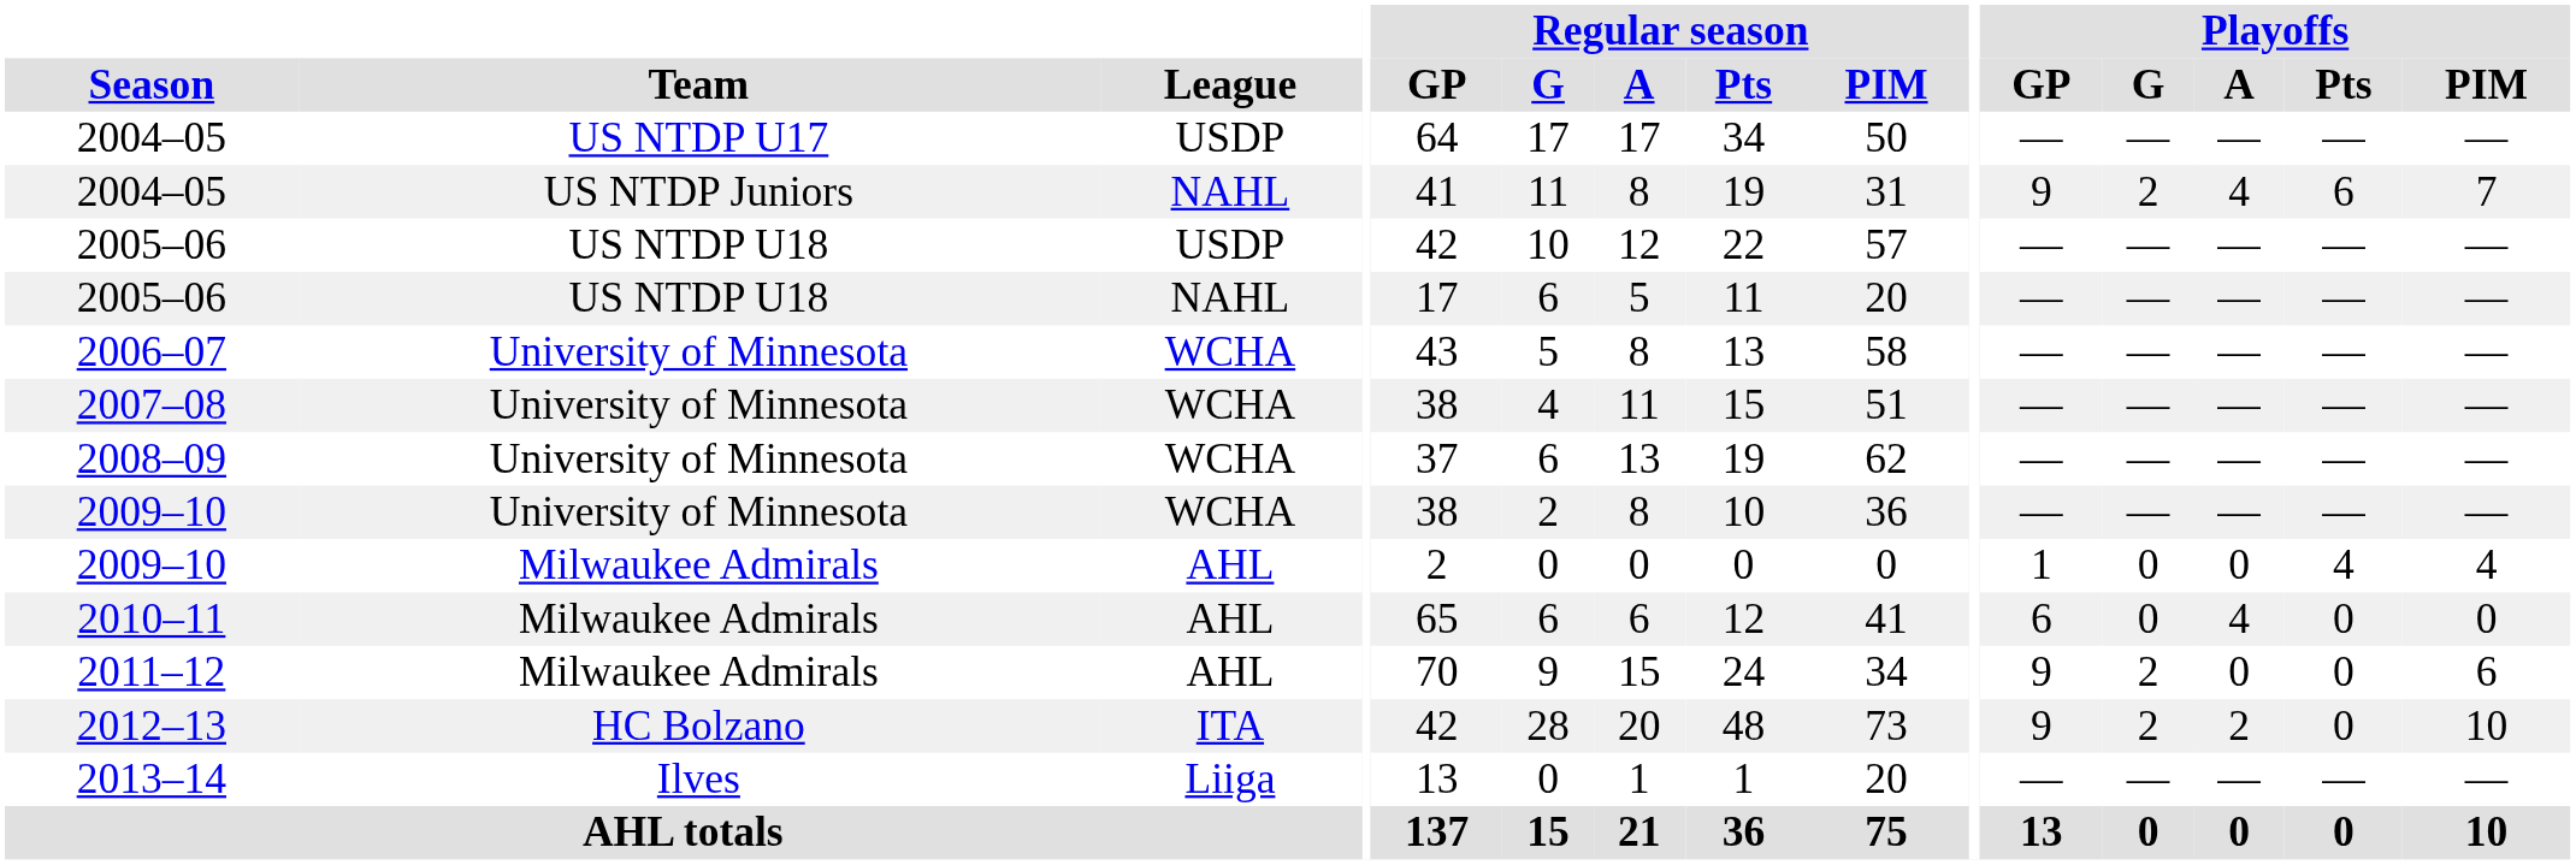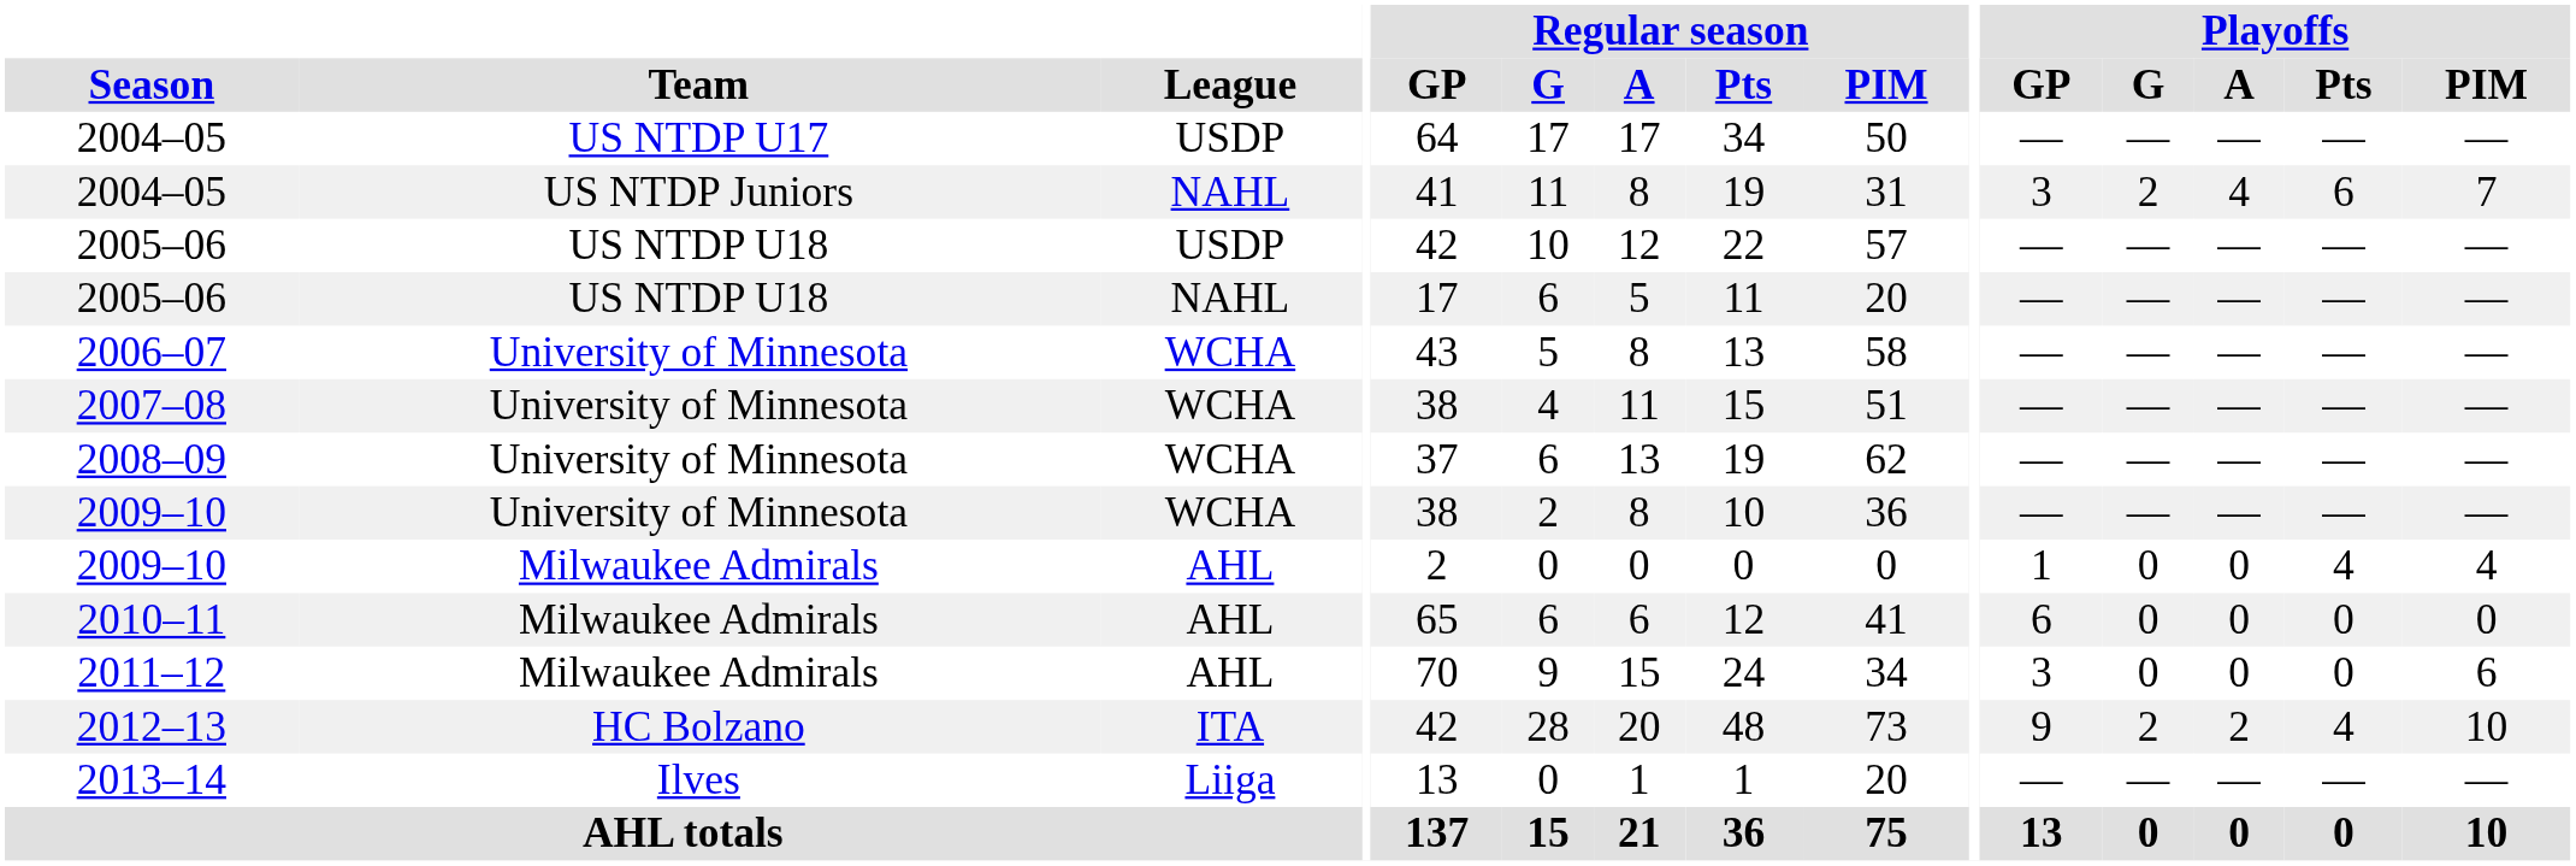 <table border="0" cellpadding="1" cellspacing="0" style="text-align:center; width:60em">
 <tr bgcolor="#e0e0e0">
 <th colspan="3" bgcolor="#ffffff"></th>
 <th rowspan="99" bgcolor="#ffffff"></th>
 <th colspan="5"><a href='#'>Regular season</a></th>
 <th rowspan="99" bgcolor="#ffffff"></th>
 <th colspan="5"><a href='#'>Playoffs</a></th>
 </tr>
 <tr bgcolor="#e0e0e0">
 <th><a href='#'>Season</a></th>
 <th>Team</th>
 <th>League</th>
 <th>GP</th>
 <th><a href='#'>G</a></th>
 <th><a href='#'>A</a></th>
 <th><a href='#'>Pts</a></th>
 <th><a href='#'>PIM</a></th>
 <th>GP</th>
 <th>G</th>
 <th>A</th>
 <th>Pts</th>
 <th>PIM</th>
 </tr>
 <tr>
 <td>2004–05</td>
 <td><a href='#'>US NTDP U17</a></td>
 <td>USDP</td>
 <td>64</td>
 <td>17</td>
 <td>17</td>
 <td>34</td>
 <td>50</td>
 <td>—</td>
 <td>—</td>
 <td>—</td>
 <td>—</td>
 <td>—</td>
 </tr>
 <tr bgcolor="#f0f0f0">
 <td>2004–05</td>
 <td>US NTDP Juniors</td>
 <td><a href='#'>NAHL</a></td>
 <td>41</td>
 <td>11</td>
 <td>8</td>
 <td>19</td>
 <td>31</td>
-<td>9</td>
+<td>3</td>
 <td>2</td>
 <td>4</td>
 <td>6</td>
 <td>7</td>
 </tr>
 <tr>
 <td>2005–06</td>
 <td>US NTDP U18</td>
 <td>USDP</td>
 <td>42</td>
 <td>10</td>
 <td>12</td>
 <td>22</td>
 <td>57</td>
 <td>—</td>
 <td>—</td>
 <td>—</td>
 <td>—</td>
 <td>—</td>
 </tr>
 <tr bgcolor="#f0f0f0">
 <td>2005–06</td>
 <td>US NTDP U18</td>
 <td>NAHL</td>
 <td>17</td>
 <td>6</td>
 <td>5</td>
 <td>11</td>
 <td>20</td>
 <td>—</td>
 <td>—</td>
 <td>—</td>
 <td>—</td>
 <td>—</td>
 </tr>
 <tr>
 <td><a href='#'>2006–07</a></td>
 <td><a href='#'>University of Minnesota</a></td>
 <td><a href='#'>WCHA</a></td>
 <td>43</td>
 <td>5</td>
 <td>8</td>
 <td>13</td>
 <td>58</td>
 <td>—</td>
 <td>—</td>
 <td>—</td>
 <td>—</td>
 <td>—</td>
 </tr>
 <tr bgcolor="#f0f0f0">
 <td><a href='#'>2007–08</a></td>
 <td>University of Minnesota</td>
 <td>WCHA</td>
 <td>38</td>
 <td>4</td>
 <td>11</td>
 <td>15</td>
 <td>51</td>
 <td>—</td>
 <td>—</td>
 <td>—</td>
 <td>—</td>
 <td>—</td>
 </tr>
 <tr>
 <td><a href='#'>2008–09</a></td>
 <td>University of Minnesota</td>
 <td>WCHA</td>
 <td>37</td>
 <td>6</td>
 <td>13</td>
 <td>19</td>
 <td>62</td>
 <td>—</td>
 <td>—</td>
 <td>—</td>
 <td>—</td>
 <td>—</td>
 </tr>
 <tr bgcolor="#f0f0f0">
 <td><a href='#'>2009–10</a></td>
 <td>University of Minnesota</td>
 <td>WCHA</td>
 <td>38</td>
 <td>2</td>
 <td>8</td>
 <td>10</td>
 <td>36</td>
 <td>—</td>
 <td>—</td>
 <td>—</td>
 <td>—</td>
 <td>—</td>
 </tr>
 <tr>
 <td><a href='#'>2009–10</a></td>
 <td><a href='#'>Milwaukee Admirals</a></td>
 <td><a href='#'>AHL</a></td>
 <td>2</td>
 <td>0</td>
 <td>0</td>
 <td>0</td>
 <td>0</td>
 <td>1</td>
 <td>0</td>
 <td>0</td>
 <td>4</td>
 <td>4</td>
 </tr>
 <tr bgcolor="#f0f0f0">
 <td><a href='#'>2010–11</a></td>
 <td>Milwaukee Admirals</td>
 <td>AHL</td>
 <td>65</td>
 <td>6</td>
 <td>6</td>
 <td>12</td>
 <td>41</td>
 <td>6</td>
 <td>0</td>
-<td>4</td>
+<td>0</td>
 <td>0</td>
 <td>0</td>
 </tr>
 <tr>
 <td><a href='#'>2011–12</a></td>
 <td>Milwaukee Admirals</td>
 <td>AHL</td>
 <td>70</td>
 <td>9</td>
 <td>15</td>
 <td>24</td>
 <td>34</td>
-<td>9</td>
-<td>2</td>
+<td>3</td>
+<td>0</td>
 <td>0</td>
 <td>0</td>
 <td>6</td>
 </tr>
 <tr bgcolor="#f0f0f0">
 <td><a href='#'>2012–13</a></td>
 <td><a href='#'>HC Bolzano</a></td>
 <td><a href='#'>ITA</a></td>
 <td>42</td>
 <td>28</td>
 <td>20</td>
 <td>48</td>
 <td>73</td>
 <td>9</td>
 <td>2</td>
 <td>2</td>
-<td>0</td>
+<td>4</td>
 <td>10</td>
 </tr>
 <tr>
 <td><a href='#'>2013–14</a></td>
 <td><a href='#'>Ilves</a></td>
 <td><a href='#'>Liiga</a></td>
 <td>13</td>
 <td>0</td>
 <td>1</td>
 <td>1</td>
 <td>20</td>
 <td>—</td>
 <td>—</td>
 <td>—</td>
 <td>—</td>
 <td>—</td>
 </tr>
 <tr bgcolor="#e0e0e0">
 <th colspan="3">AHL totals</th>
 <th>137</th>
 <th>15</th>
 <th>21</th>
 <th>36</th>
 <th>75</th>
 <th>13</th>
 <th>0</th>
 <th>0</th>
 <th>0</th>
 <th>10</th>
 </tr>
 </table>
